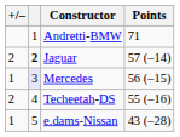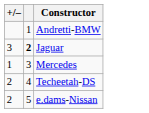 <table class="wikitable" style="font-size: 85%">
 <tr>
 <th scope="col">+/–</th>
 <th scope="col"></th>
 <th scope="col">Constructor</th>
-<th scope="col">Points</th>
 </tr>
 <tr>
 <td align="left"></td>
 <td align="center">1</td>
 <td> <a href='#'>Andretti</a>-<a href='#'>BMW</a></td>
-<td align="left">71</td>
 </tr>
 <tr>
-<td align="left"> 2</td>
+<td align="left"> 3</td>
 <td align="center"><strong>2</strong></td>
 <td> <a href='#'>Jaguar</a></td>
-<td align="left">57 (–14)</td>
 </tr>
 <tr>
 <td align="left"> 1</td>
-<td align="center" style="background: lavender;">3</td>
+<td align="center">3</td>
 <td> <a href='#'>Mercedes</a></td>
-<td align="left">56 (–15)</td>
 </tr>
 <tr>
 <td align="left"> 2</td>
 <td align="center">4</td>
 <td> <a href='#'>Techeetah</a>-<a href='#'>DS</a></td>
-<td align="left">55 (–16)</td>
 </tr>
 <tr>
-<td align="left"> 1</td>
+<td align="left"> 2</td>
 <td align="center">5</td>
 <td> <a href='#'>e.dams</a>-<a href='#'>Nissan</a></td>
-<td align="left">43 (–28)</td>
 </tr>
 </table>
